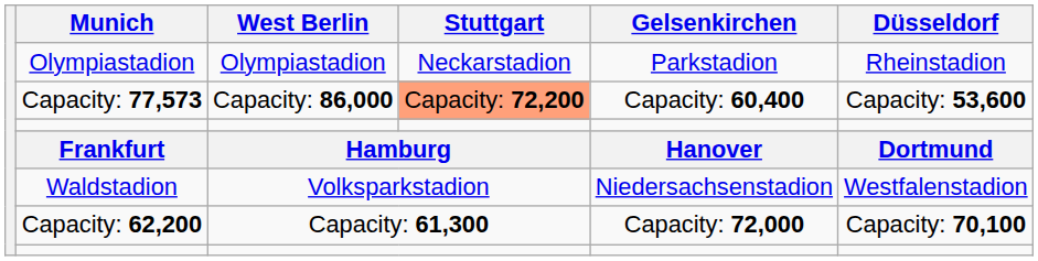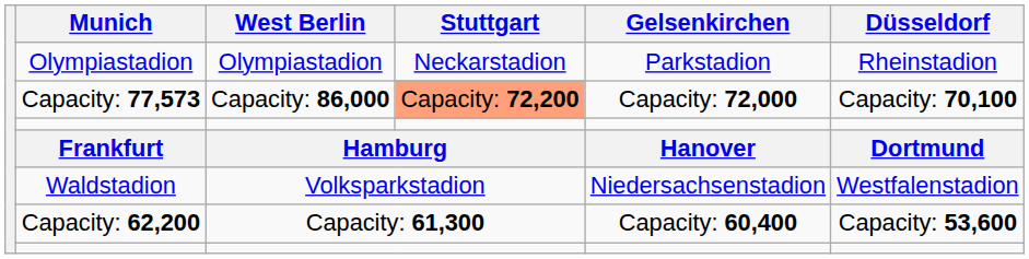 <table class="wikitable" style="text-align:center">
 <tr>
 <th rowspan="8"></th>
 <th><a href='#'>Munich</a></th>
 <th><a href='#'>West Berlin</a></th>
 <th><a href='#'>Stuttgart</a></th>
 <th><a href='#'>Gelsenkirchen</a></th>
 <th><a href='#'>Düsseldorf</a></th>
 </tr>
 <tr>
 <td><a href='#'>Olympiastadion</a></td>
 <td><a href='#'>Olympiastadion</a></td>
 <td><a href='#'>Neckarstadion</a></td>
 <td><a href='#'>Parkstadion</a></td>
 <td><a href='#'>Rheinstadion</a></td>
 </tr>
 <tr>
 <td>Capacity: <strong>77,573</strong></td>
 <td>Capacity: <strong>86,000</strong></td>
 <td style="background: lightsalmon;">Capacity: <strong>72,200</strong></td>
-<td>Capacity: <strong>60,400</strong></td>
-<td>Capacity: <strong>53,600</strong></td>
+<td>Capacity: <strong>72,000</strong></td>
+<td>Capacity: <strong>70,100</strong></td>
 </tr>
 <tr>
 <td></td>
 <td></td>
 <td></td>
 <td></td>
 <td></td>
 </tr>
 <tr>
 <th><a href='#'>Frankfurt</a></th>
 <th colspan=2><a href='#'>Hamburg</a></th>
 <th><a href='#'>Hanover</a></th>
 <th><a href='#'>Dortmund</a></th>
 </tr>
 <tr>
 <td><a href='#'>Waldstadion</a></td>
 <td colspan=2><a href='#'>Volksparkstadion</a></td>
 <td><a href='#'>Niedersachsenstadion</a></td>
 <td><a href='#'>Westfalenstadion</a></td>
 </tr>
 <tr>
 <td>Capacity: <strong>62,200</strong></td>
 <td colspan=2>Capacity: <strong>61,300</strong></td>
-<td>Capacity: <strong>72,000</strong></td>
-<td>Capacity: <strong>70,100</strong></td>
+<td>Capacity: <strong>60,400</strong></td>
+<td>Capacity: <strong>53,600</strong></td>
 </tr>
 <tr>
 <td></td>
 <td colspan=2></td>
 <td></td>
 <td></td>
 </tr>
 </table>
